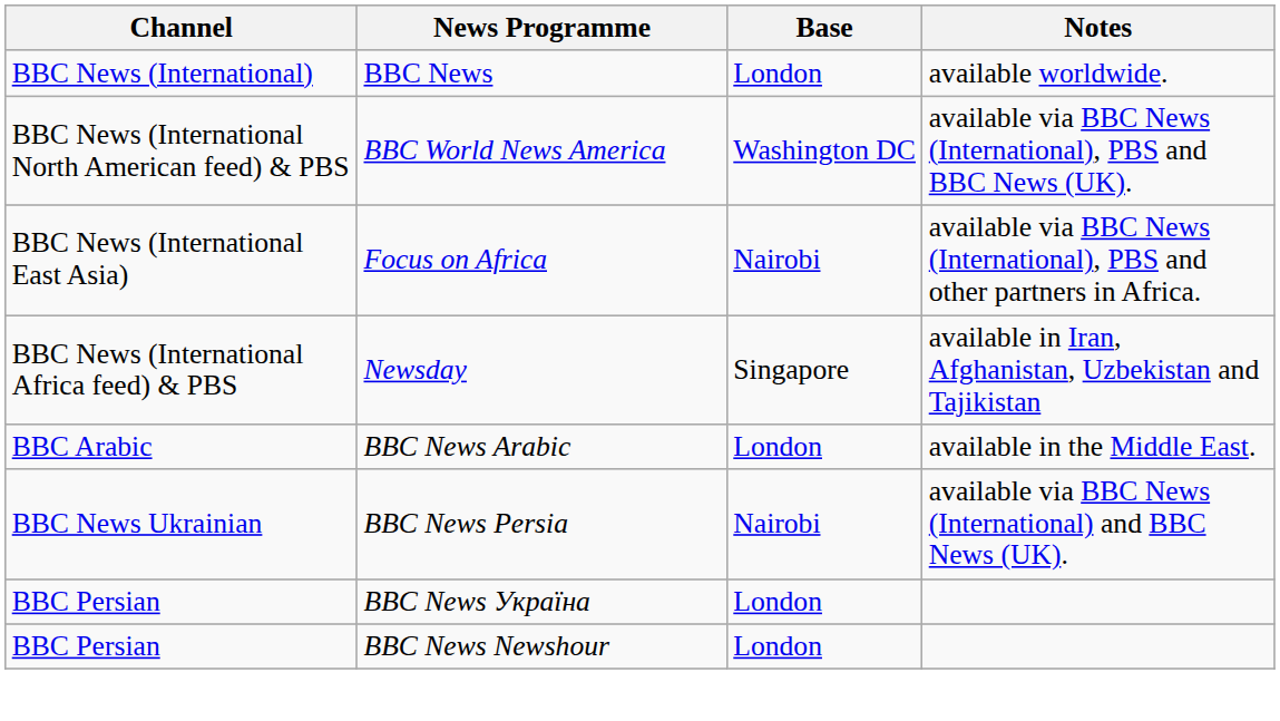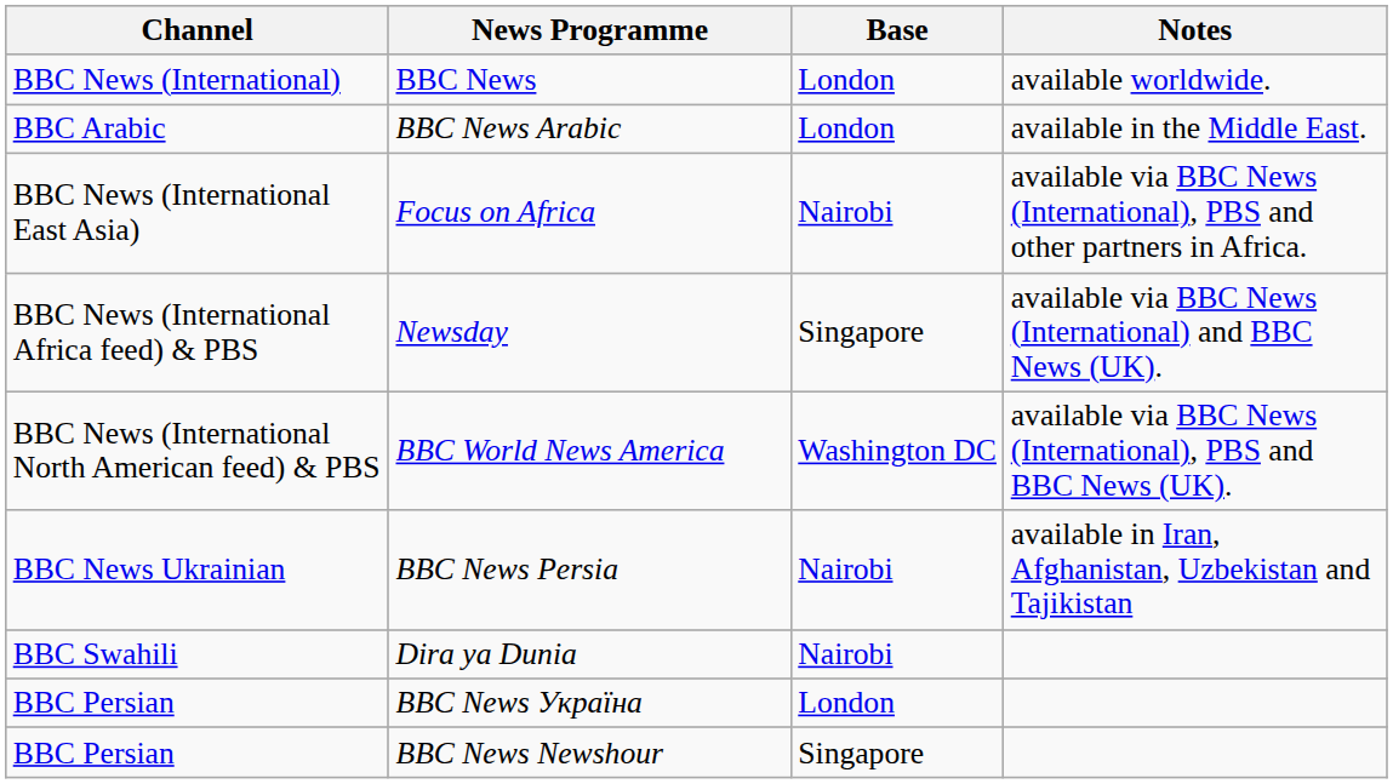 <table class=wikitable>
 <tr>
 <th width=190>Channel</th>
 <th width=200>News Programme</th>
 <th>Base</th>
 <th width=190>Notes</th>
 </tr>
 <tr>
 <td><a href='#'>BBC News (International)</a></td>
 <td><a href='#'>BBC News</a></td>
 <td><a href='#'>London</a></td>
 <td>available <a href='#'>worldwide</a>.</td>
 </tr>
 <tr>
-<td>BBC News (International North American feed) & PBS</td>
-<td><em><a href='#'>BBC World News America</a></em></td>
-<td><a href='#'>Washington DC</a></td>
-<td>available via <a href='#'>BBC News (International)</a>, <a href='#'>PBS</a> and <a href='#'>BBC News (UK)</a>.</td>
+<td><a href='#'>BBC Arabic</a></td>
+<td><em>BBC News Arabic</em></td>
+<td><a href='#'>London</a></td>
+<td>available in the <a href='#'>Middle East</a>.</td>
 </tr>
 <tr>
 <td>BBC News (International East Asia)</td>
 <td><em><a href='#'>Focus on Africa</a></em></td>
 <td><a href='#'>Nairobi</a></td>
 <td>available via <a href='#'>BBC News (International)</a>, <a href='#'>PBS</a> and other partners in Africa.</td>
 </tr>
 <tr>
 <td>BBC News (International Africa feed) & PBS</td>
 <td><em><a href='#'>Newsday</a></em></td>
 <td>Singapore</td>
-<td>available in <a href='#'>Iran</a>, <a href='#'>Afghanistan</a>, <a href='#'>Uzbekistan</a> and <a href='#'>Tajikistan</a></td>
+<td>available via <a href='#'>BBC News (International)</a> and <a href='#'>BBC News (UK)</a>.</td>
 </tr>
 <tr>
-<td><a href='#'>BBC Arabic</a></td>
-<td><em>BBC News Arabic</em></td>
-<td><a href='#'>London</a></td>
-<td>available in the <a href='#'>Middle East</a>.</td>
+<td>BBC News (International North American feed) & PBS</td>
+<td><em><a href='#'>BBC World News America</a></em></td>
+<td><a href='#'>Washington DC</a></td>
+<td>available via <a href='#'>BBC News (International)</a>, <a href='#'>PBS</a> and <a href='#'>BBC News (UK)</a>.</td>
 </tr>
 <tr>
 <td><a href='#'>BBC News Ukrainian</a></td>
 <td><em>BBC News Persia</em></td>
 <td><a href='#'>Nairobi</a></td>
-<td>available via <a href='#'>BBC News (International)</a> and <a href='#'>BBC News (UK)</a>.</td>
+<td>available in <a href='#'>Iran</a>, <a href='#'>Afghanistan</a>, <a href='#'>Uzbekistan</a> and <a href='#'>Tajikistan</a></td>
+</tr>
+<tr>
+<td><a href='#'>BBC Swahili</a></td>
+<td><em>Dira ya Dunia</em></td>
+<td><a href='#'>Nairobi</a></td>
+<td></td>
 </tr>
 <tr>
 <td><a href='#'>BBC Persian</a></td>
 <td><em>BBC News Україна</em></td>
 <td><a href='#'>London</a></td>
 <td></td>
 </tr>
 <tr>
 <td><a href='#'>BBC Persian</a></td>
 <td><em>BBC News Newshour</em></td>
-<td><a href='#'>London</a></td>
+<td>Singapore</td>
 <td></td>
 </tr>
 </table>
